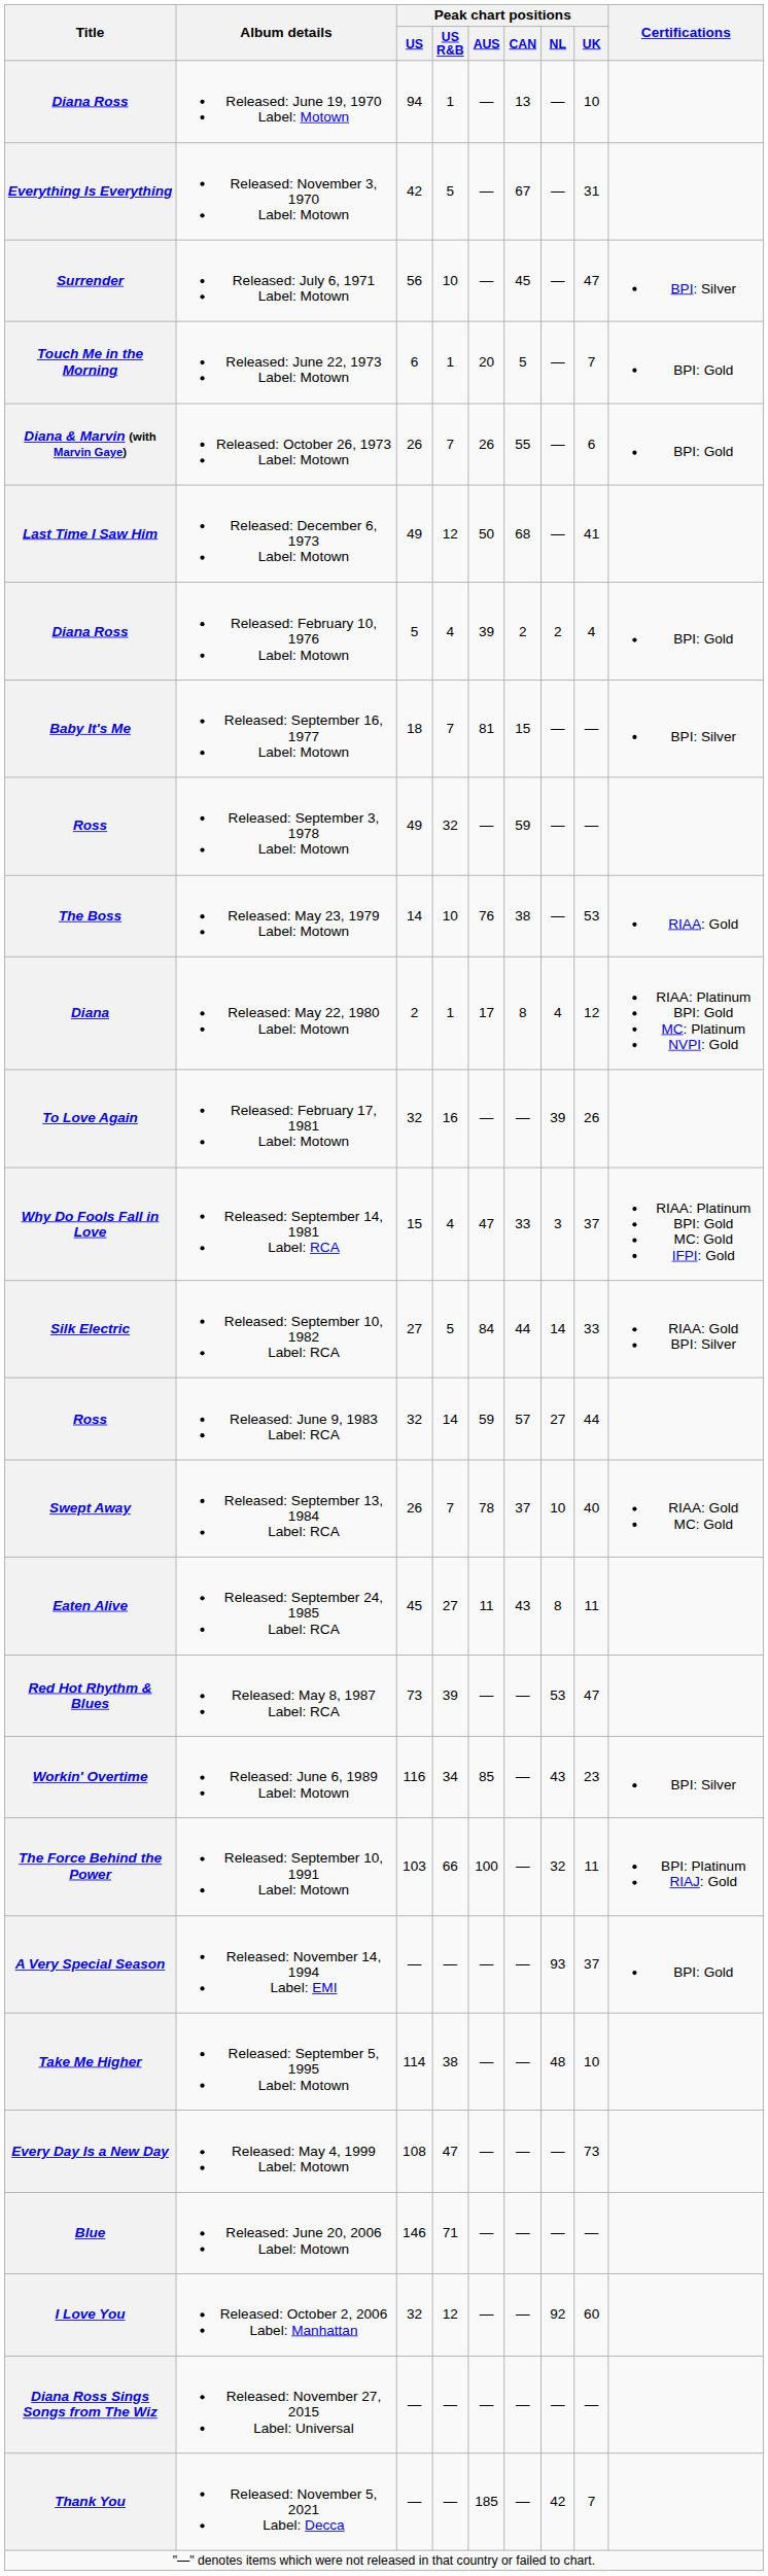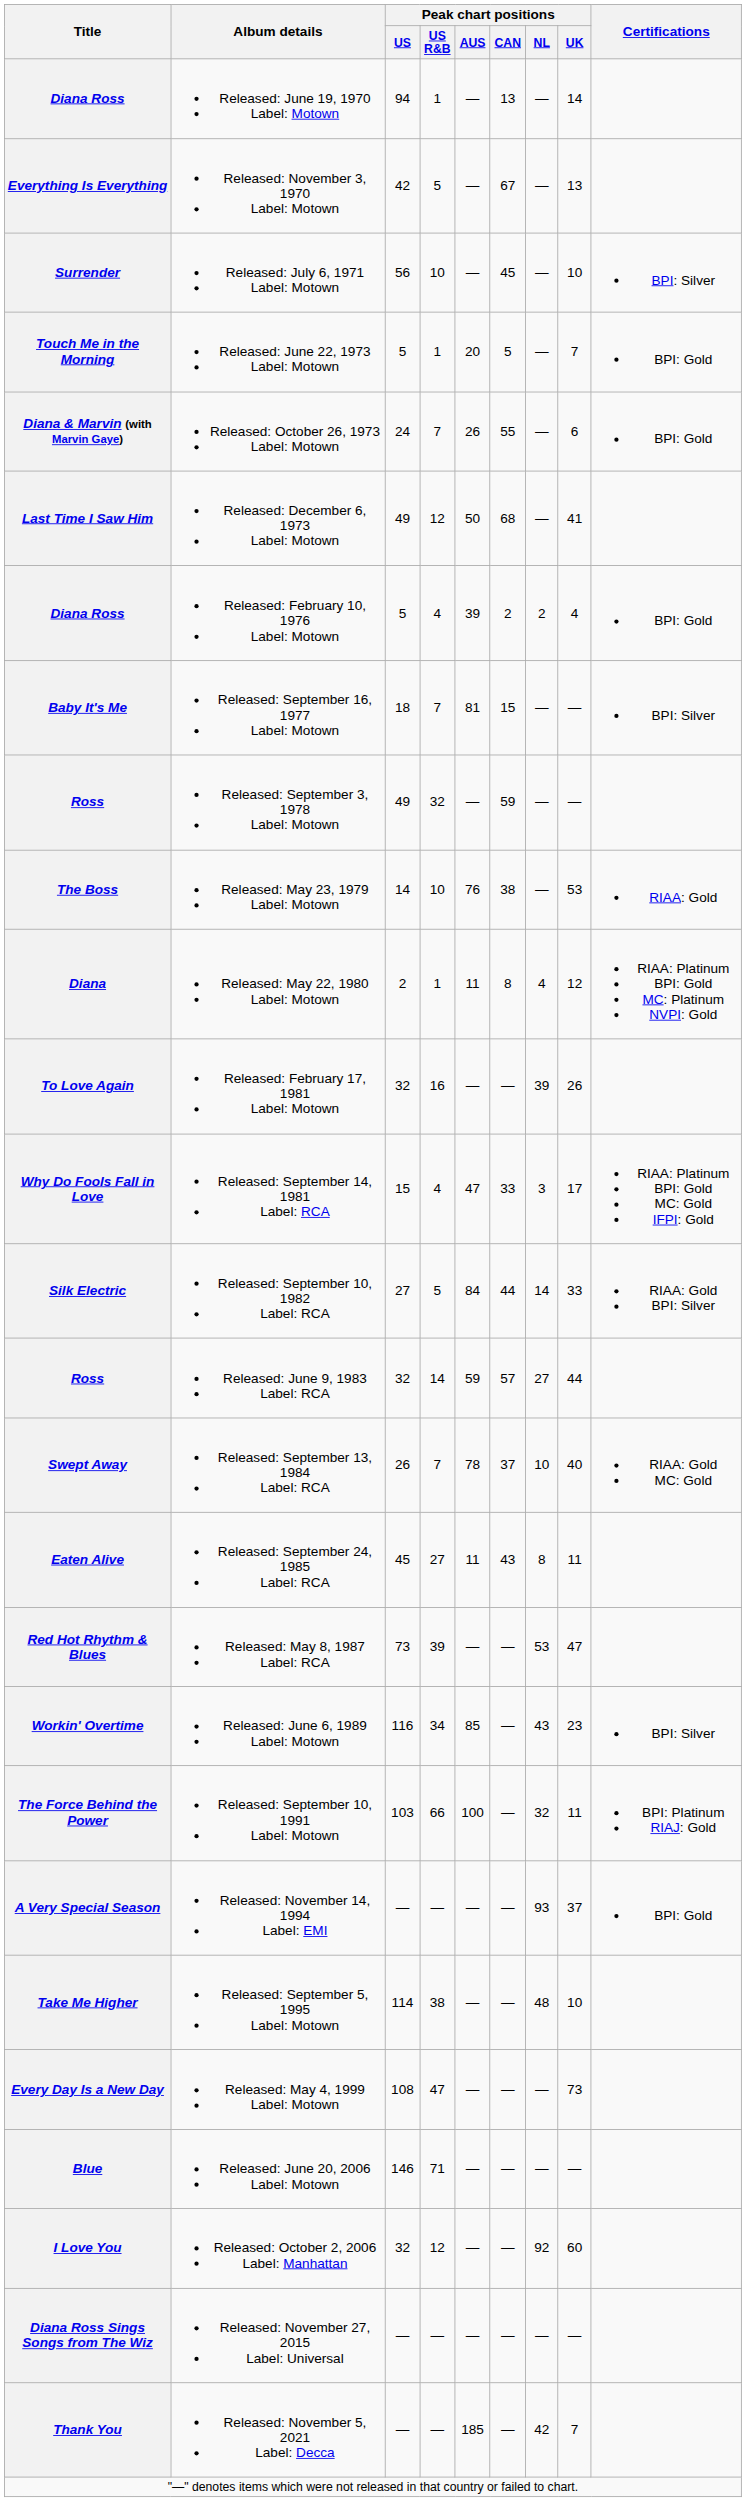 <table class="wikitable plainrowheaders" border="1" style="text-align:center">
 <tr>
 <th scope="col" rowspan="2" style="width:14em;">Title</th>
 <th scope="col" rowspan="2" style="width:18em;">Album details</th>
 <th scope="col" colspan="6">Peak chart positions</th>
 <th scope="col" rowspan="2" style="width:12em;"><a href='#'>Certifications</a></th>
 </tr>
 <tr>
 <th scope="col" style="width:2.5em;font-size:90%;"><a href='#'>US</a><br></th>
 <th scope="col" style="width:2.5em;font-size:90%;"><a href='#'>US<br>R&B</a><br></th>
 <th scope="col" style="width:2.5em;font-size:90%;"><a href='#'>AUS</a><br></th>
 <th scope="col" style="width:2.5em;font-size:90%;"><a href='#'>CAN</a><br></th>
 <th scope="col" style="width:2.5em;font-size:90%;"><a href='#'>NL</a><br></th>
 <th scope="col" style="width:2.5em;font-size:90%;"><a href='#'>UK</a><br></th>
 </tr>
 <tr>
 <th scope="row"><em><a href='#'>Diana Ross</a></em></th>
 <td><br><ul><li>Released: June 19, 1970</li><li>Label: <a href='#'>Motown</a></li></ul></td>
 <td>94</td>
 <td>1</td>
 <td>—</td>
 <td>13</td>
 <td>—</td>
-<td>10</td>
+<td>14</td>
 <td></td>
 </tr>
 <tr>
 <th scope="row"><em><a href='#'>Everything Is Everything</a></em></th>
 <td><br><ul><li>Released: November 3, 1970</li><li>Label: Motown</li></ul></td>
 <td>42</td>
 <td>5</td>
 <td>—</td>
 <td>67</td>
 <td>—</td>
-<td>31</td>
+<td>13</td>
 <td></td>
 </tr>
 <tr>
 <th scope="row"><em><a href='#'>Surrender</a></em></th>
 <td><br><ul><li>Released: July 6, 1971</li><li>Label: Motown</li></ul></td>
 <td>56</td>
 <td>10</td>
 <td>—</td>
 <td>45</td>
 <td>—</td>
-<td>47</td>
+<td>10</td>
 <td><br><ul><li><a href='#'>BPI</a>: Silver</li></ul></td>
 </tr>
 <tr>
 <th scope="row"><em><a href='#'>Touch Me in the Morning</a></em></th>
 <td><br><ul><li>Released: June 22, 1973</li><li>Label: Motown</li></ul></td>
-<td>6</td>
+<td>5</td>
 <td>1</td>
 <td>20</td>
 <td>5</td>
 <td>—</td>
 <td>7</td>
 <td><br><ul><li>BPI: Gold</li></ul></td>
 </tr>
 <tr>
 <th scope="row"><em><a href='#'>Diana & Marvin</a></em> <small>(with <a href='#'>Marvin Gaye</a>)</small></th>
 <td><br><ul><li>Released: October 26, 1973</li><li>Label: Motown</li></ul></td>
-<td>26</td>
+<td>24</td>
 <td>7</td>
 <td>26</td>
 <td>55</td>
 <td>—</td>
 <td>6</td>
 <td><br><ul><li>BPI: Gold</li></ul></td>
 </tr>
 <tr>
 <th scope="row"><em><a href='#'>Last Time I Saw Him</a></em></th>
 <td><br><ul><li>Released: December 6, 1973</li><li>Label: Motown</li></ul></td>
 <td>49</td>
 <td>12</td>
 <td>50</td>
 <td>68</td>
 <td>—</td>
 <td>41</td>
 <td></td>
 </tr>
 <tr>
 <th scope="row"><em><a href='#'>Diana Ross</a></em></th>
 <td><br><ul><li>Released: February 10, 1976</li><li>Label: Motown</li></ul></td>
 <td>5</td>
 <td>4</td>
 <td>39</td>
 <td>2</td>
 <td>2</td>
 <td>4</td>
 <td><br><ul><li>BPI: Gold</li></ul></td>
 </tr>
 <tr>
 <th scope="row"><em><a href='#'>Baby It's Me</a></em></th>
 <td><br><ul><li>Released: September 16, 1977</li><li>Label: Motown</li></ul></td>
 <td>18</td>
 <td>7</td>
 <td>81</td>
 <td>15</td>
 <td>—</td>
 <td>—</td>
 <td><br><ul><li>BPI: Silver</li></ul></td>
 </tr>
 <tr>
 <th scope="row"><em><a href='#'>Ross</a></em></th>
 <td><br><ul><li>Released: September 3, 1978</li><li>Label: Motown</li></ul></td>
 <td>49</td>
 <td>32</td>
 <td>—</td>
 <td>59</td>
 <td>—</td>
 <td>—</td>
 <td></td>
 </tr>
 <tr>
 <th scope="row"><em><a href='#'>The Boss</a></em></th>
 <td><br><ul><li>Released: May 23, 1979</li><li>Label: Motown</li></ul></td>
 <td>14</td>
 <td>10</td>
 <td>76</td>
 <td>38</td>
 <td>—</td>
 <td>53</td>
 <td><br><ul><li><a href='#'>RIAA</a>: Gold</li></ul></td>
 </tr>
 <tr>
 <th scope="row"><em><a href='#'>Diana</a></em></th>
 <td><br><ul><li>Released: May 22, 1980</li><li>Label: Motown</li></ul></td>
 <td>2</td>
 <td>1</td>
-<td>17</td>
+<td>11</td>
 <td>8</td>
 <td>4</td>
 <td>12</td>
 <td><br><ul><li>RIAA: Platinum</li><li>BPI: Gold</li><li><a href='#'>MC</a>: Platinum</li><li><a href='#'>NVPI</a>: Gold</li></ul></td>
 </tr>
 <tr>
 <th scope="row"><em><a href='#'>To Love Again</a></em></th>
 <td><br><ul><li>Released: February 17, 1981</li><li>Label: Motown</li></ul></td>
 <td>32</td>
 <td>16</td>
 <td>—</td>
 <td>—</td>
 <td>39</td>
 <td>26</td>
 <td></td>
 </tr>
 <tr>
 <th scope="row"><em><a href='#'>Why Do Fools Fall in Love</a></em></th>
 <td><br><ul><li>Released: September 14, 1981</li><li>Label: <a href='#'>RCA</a></li></ul></td>
 <td>15</td>
 <td>4</td>
 <td>47</td>
 <td>33</td>
 <td>3</td>
-<td>37</td>
+<td>17</td>
 <td><br><ul><li>RIAA: Platinum</li><li>BPI: Gold</li><li>MC: Gold</li><li><a href='#'>IFPI</a>: Gold</li></ul></td>
 </tr>
 <tr>
 <th scope="row"><em><a href='#'>Silk Electric</a></em></th>
 <td><br><ul><li>Released: September 10, 1982</li><li>Label: RCA</li></ul></td>
 <td>27</td>
 <td>5</td>
 <td>84</td>
 <td>44</td>
 <td>14</td>
 <td>33</td>
 <td><br><ul><li>RIAA: Gold</li><li>BPI: Silver</li></ul></td>
 </tr>
 <tr>
 <th scope="row"><em><a href='#'>Ross</a></em></th>
 <td><br><ul><li>Released: June 9, 1983</li><li>Label: RCA</li></ul></td>
 <td>32</td>
 <td>14</td>
 <td>59</td>
 <td>57</td>
 <td>27</td>
 <td>44</td>
 <td></td>
 </tr>
 <tr>
 <th scope="row"><em><a href='#'>Swept Away</a></em></th>
 <td><br><ul><li>Released: September 13, 1984</li><li>Label: RCA</li></ul></td>
 <td>26</td>
 <td>7</td>
 <td>78</td>
 <td>37</td>
 <td>10</td>
 <td>40</td>
 <td><br><ul><li>RIAA: Gold</li><li>MC: Gold</li></ul></td>
 </tr>
 <tr>
 <th scope="row"><em><a href='#'>Eaten Alive</a></em></th>
 <td><br><ul><li>Released: September 24, 1985</li><li>Label: RCA</li></ul></td>
 <td>45</td>
 <td>27</td>
 <td>11</td>
 <td>43</td>
 <td>8</td>
 <td>11</td>
 <td></td>
 </tr>
 <tr>
 <th scope="row"><em><a href='#'>Red Hot Rhythm & Blues</a></em></th>
 <td><br><ul><li>Released: May 8, 1987</li><li>Label: RCA</li></ul></td>
 <td>73</td>
 <td>39</td>
 <td>—</td>
 <td>—</td>
 <td>53</td>
 <td>47</td>
 <td></td>
 </tr>
 <tr>
 <th scope="row"><em><a href='#'>Workin' Overtime</a></em></th>
 <td><br><ul><li>Released: June 6, 1989</li><li>Label: Motown</li></ul></td>
 <td>116</td>
 <td>34</td>
 <td>85</td>
 <td>—</td>
 <td>43</td>
 <td>23</td>
 <td><br><ul><li>BPI: Silver</li></ul></td>
 </tr>
 <tr>
 <th scope="row"><em><a href='#'>The Force Behind the Power</a></em></th>
 <td><br><ul><li>Released: September 10, 1991</li><li>Label: Motown</li></ul></td>
 <td>103</td>
 <td>66</td>
 <td>100</td>
 <td>—</td>
 <td>32</td>
 <td>11</td>
 <td><br><ul><li>BPI: Platinum</li><li><a href='#'>RIAJ</a>: Gold</li></ul></td>
 </tr>
 <tr>
 <th scope="row"><em><a href='#'>A Very Special Season</a></em></th>
 <td><br><ul><li>Released: November 14, 1994</li><li>Label: <a href='#'>EMI</a></li></ul></td>
 <td>—</td>
 <td>—</td>
 <td>—</td>
 <td>—</td>
 <td>93</td>
 <td>37</td>
 <td><br><ul><li>BPI: Gold</li></ul></td>
 </tr>
 <tr>
 <th scope="row"><em><a href='#'>Take Me Higher</a></em></th>
 <td><br><ul><li>Released: September 5, 1995</li><li>Label: Motown</li></ul></td>
 <td>114</td>
 <td>38</td>
 <td>—</td>
 <td>—</td>
 <td>48</td>
 <td>10</td>
 <td></td>
 </tr>
 <tr>
 <th scope="row"><em><a href='#'>Every Day Is a New Day</a></em></th>
 <td><br><ul><li>Released: May 4, 1999</li><li>Label: Motown</li></ul></td>
 <td>108</td>
 <td>47</td>
 <td>—</td>
 <td>—</td>
 <td>—</td>
 <td>73</td>
 <td></td>
 </tr>
 <tr>
 <th scope="row"><em><a href='#'>Blue</a></em></th>
 <td><br><ul><li>Released: June 20, 2006</li><li>Label: Motown</li></ul></td>
 <td>146</td>
 <td>71</td>
 <td>—</td>
 <td>—</td>
 <td>—</td>
 <td>—</td>
 <td></td>
 </tr>
 <tr>
 <th scope="row"><em><a href='#'>I Love You</a></em></th>
 <td><br><ul><li>Released: October 2, 2006</li><li>Label: <a href='#'>Manhattan</a></li></ul></td>
 <td>32</td>
 <td>12</td>
 <td>—</td>
 <td>—</td>
 <td>92</td>
 <td>60</td>
 <td></td>
 </tr>
 <tr>
 <th scope="row"><em><a href='#'>Diana Ross Sings Songs from The Wiz</a></em></th>
 <td><br><ul><li>Released: November 27, 2015</li><li>Label: Universal</li></ul></td>
 <td>—</td>
 <td>—</td>
 <td>—</td>
 <td>—</td>
 <td>—</td>
 <td>—</td>
 <td></td>
 </tr>
 <tr>
 <th scope="row"><em><a href='#'>Thank You</a></em></th>
 <td><br><ul><li>Released: November 5, 2021</li><li>Label: <a href='#'>Decca</a></li></ul></td>
 <td>—</td>
 <td>—</td>
 <td>185</td>
 <td>—</td>
 <td>42</td>
 <td>7</td>
 <td></td>
 </tr>
 <tr>
 <td colspan="12" align="center" style="font-size:90%;">"—" denotes items which were not released in that country or failed to chart.</td>
 </tr>
 </table>
